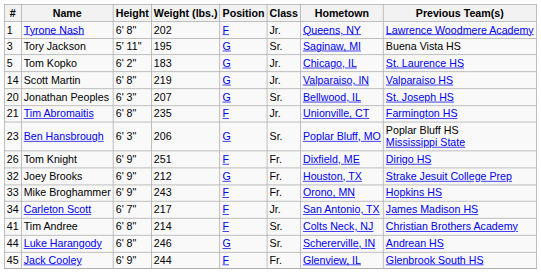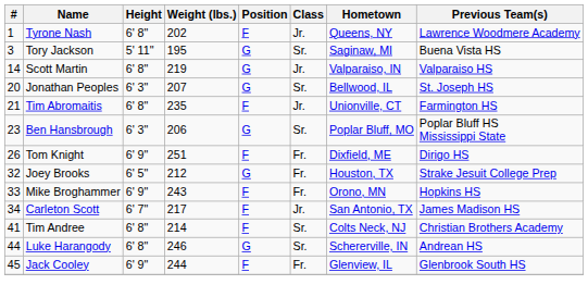 <table class="wikitable" style="font-size: 90%">
 <tr>
 <th>#</th>
 <th>Name</th>
 <th>Height</th>
 <th>Weight (lbs.)</th>
 <th>Position</th>
 <th>Class</th>
 <th>Hometown</th>
 <th>Previous Team(s)</th>
 </tr>
 <tr>
 <td>1</td>
 <td><a href='#'>Tyrone Nash</a></td>
 <td>6' 8"</td>
 <td>202</td>
 <td><a href='#'>F</a></td>
 <td>Jr.</td>
 <td><a href='#'>Queens, NY</a></td>
 <td><a href='#'>Lawrence Woodmere Academy</a></td>
 </tr>
 <tr>
 <td>3</td>
 <td>Tory Jackson</td>
 <td>5' 11"</td>
 <td>195</td>
 <td><a href='#'>G</a></td>
 <td>Sr.</td>
 <td><a href='#'>Saginaw, MI</a></td>
 <td>Buena Vista HS</td>
-</tr>
-<tr>
-<td>5</td>
-<td>Tom Kopko</td>
-<td>6' 2"</td>
-<td>183</td>
-<td><a href='#'>G</a></td>
-<td>Jr.</td>
-<td><a href='#'>Chicago, IL</a></td>
-<td><a href='#'>St. Laurence HS</a></td>
 </tr>
 <tr>
 <td>14</td>
 <td>Scott Martin</td>
 <td>6' 8"</td>
 <td>219</td>
 <td><a href='#'>G</a></td>
 <td>Jr.</td>
 <td><a href='#'>Valparaiso, IN</a></td>
 <td><a href='#'>Valparaiso HS</a></td>
 </tr>
 <tr>
 <td>20</td>
 <td>Jonathan Peoples</td>
 <td>6' 3"</td>
 <td>207</td>
 <td><a href='#'>G</a></td>
 <td>Sr.</td>
 <td><a href='#'>Bellwood, IL</a></td>
 <td><a href='#'>St. Joseph HS</a></td>
 </tr>
 <tr>
 <td>21</td>
 <td><a href='#'>Tim Abromaitis</a></td>
 <td>6' 8"</td>
 <td>235</td>
 <td><a href='#'>F</a></td>
 <td>Jr.</td>
 <td><a href='#'>Unionville, CT</a></td>
 <td><a href='#'>Farmington HS</a></td>
 </tr>
 <tr>
 <td>23</td>
 <td><a href='#'>Ben Hansbrough</a></td>
 <td>6' 3"</td>
 <td>206</td>
 <td><a href='#'>G</a></td>
 <td>Sr.</td>
 <td><a href='#'>Poplar Bluff, MO</a></td>
 <td>Poplar Bluff HS<br><a href='#'>Mississippi State</a></td>
 </tr>
 <tr>
 <td>26</td>
 <td>Tom Knight</td>
 <td>6' 9"</td>
 <td>251</td>
 <td><a href='#'>F</a></td>
 <td>Fr.</td>
 <td><a href='#'>Dixfield, ME</a></td>
 <td><a href='#'>Dirigo HS</a></td>
 </tr>
 <tr>
 <td>32</td>
 <td>Joey Brooks</td>
-<td>6' 9"</td>
+<td>6' 5"</td>
 <td>212</td>
 <td><a href='#'>G</a></td>
 <td>Fr.</td>
 <td><a href='#'>Houston, TX</a></td>
 <td><a href='#'>Strake Jesuit College Prep</a></td>
 </tr>
 <tr>
 <td>33</td>
 <td>Mike Broghammer</td>
 <td>6' 9"</td>
 <td>243</td>
 <td><a href='#'>F</a></td>
 <td>Fr.</td>
 <td><a href='#'>Orono, MN</a></td>
 <td><a href='#'>Hopkins HS</a></td>
 </tr>
 <tr>
 <td>34</td>
 <td><a href='#'>Carleton Scott</a></td>
 <td>6' 7"</td>
 <td>217</td>
 <td><a href='#'>F</a></td>
 <td>Jr.</td>
 <td><a href='#'>San Antonio, TX</a></td>
 <td><a href='#'>James Madison HS</a></td>
 </tr>
 <tr>
 <td>41</td>
 <td>Tim Andree</td>
 <td>6' 8"</td>
 <td>214</td>
 <td><a href='#'>F</a></td>
 <td>Sr.</td>
 <td><a href='#'>Colts Neck, NJ</a></td>
 <td><a href='#'>Christian Brothers Academy</a></td>
 </tr>
 <tr>
 <td>44</td>
 <td><a href='#'>Luke Harangody</a></td>
 <td>6' 8"</td>
 <td>246</td>
 <td><a href='#'>G</a></td>
 <td>Sr.</td>
 <td><a href='#'>Schererville, IN</a></td>
 <td><a href='#'>Andrean HS</a></td>
 </tr>
 <tr>
 <td>45</td>
 <td><a href='#'>Jack Cooley</a></td>
 <td>6' 9"</td>
 <td>244</td>
 <td><a href='#'>F</a></td>
 <td>Fr.</td>
 <td><a href='#'>Glenview, IL</a></td>
 <td><a href='#'>Glenbrook South HS</a></td>
 </tr>
 <tr>
 </tr>
 </table>
